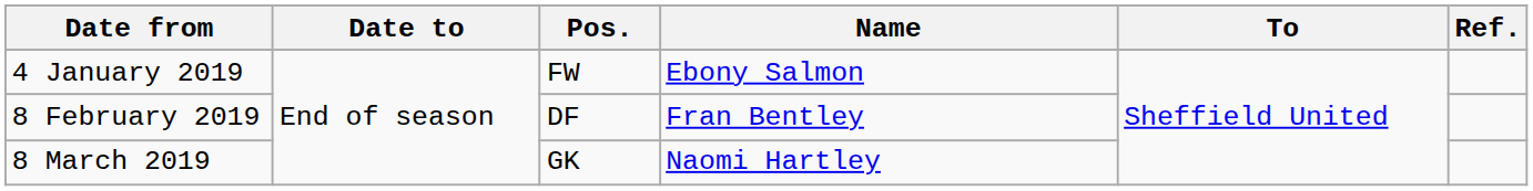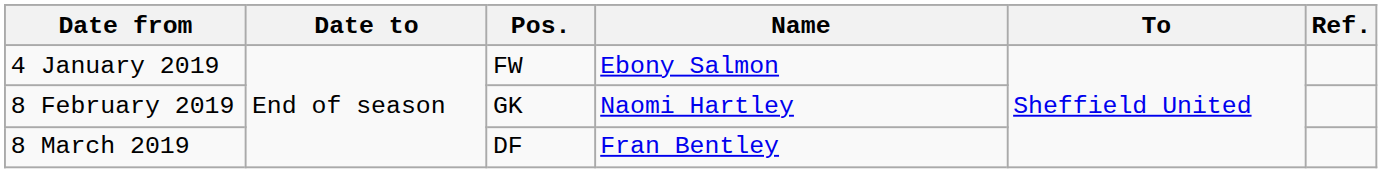 <table class="wikitable">
 <tr>
 <th style="width:120px">Date from</th>
 <th style="width:120px">Date to</th>
 <th style="width:50px">Pos.</th>
 <th style="width:210px">Name</th>
 <th style="width:150px">To</th>
 <th style="width:20px">Ref.</th>
 </tr>
 <tr>
 <td>4 January 2019</td>
 <td rowspan="3">End of season</td>
 <td>FW</td>
 <td> <a href='#'>Ebony Salmon</a></td>
 <td rowspan="3"> <a href='#'>Sheffield United</a></td>
 <td></td>
 </tr>
 <tr>
 <td>8 February 2019</td>
+<td>GK</td>
+<td> <a href='#'>Naomi Hartley</a></td>
+<td></td>
+</tr>
+<tr>
+<td>8 March 2019</td>
 <td>DF</td>
 <td> <a href='#'>Fran Bentley</a></td>
 <td></td>
 </tr>
-<tr>
-<td>8 March 2019</td>
-<td>GK</td>
-<td> <a href='#'>Naomi Hartley</a></td>
-<td></td>
-</tr>
 </table>
